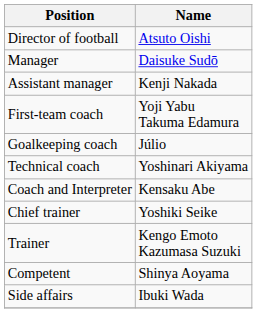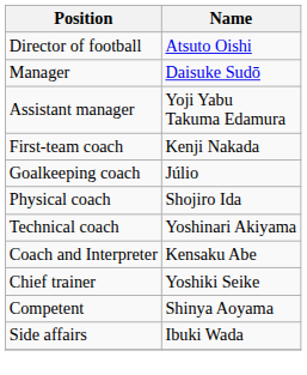 <table class="wikitable">
 <tr>
 <th>Position</th>
 <th>Name</th>
 </tr>
 <tr>
 <td>Director of football</td>
 <td><a href='#'>Atsuto Oishi</a></td>
 </tr>
 <tr>
 <td>Manager</td>
 <td><a href='#'>Daisuke Sudō</a></td>
 </tr>
 <tr>
 <td>Assistant manager</td>
-<td>Kenji Nakada</td>
+<td>Yoji Yabu <br> Takuma Edamura</td>
 </tr>
 <tr>
 <td>First-team coach</td>
-<td>Yoji Yabu <br> Takuma Edamura</td>
+<td>Kenji Nakada</td>
 </tr>
 <tr>
 <td>Goalkeeping coach</td>
 <td>Júlio</td>
+</tr>
+<tr>
+<td>Physical coach</td>
+<td>Shojiro Ida</td>
 </tr>
 <tr>
 <td>Technical coach</td>
 <td>Yoshinari Akiyama</td>
 </tr>
 <tr>
 <td>Coach and Interpreter</td>
 <td>Kensaku Abe</td>
 </tr>
 <tr>
 <td>Chief trainer</td>
 <td>Yoshiki Seike</td>
 </tr>
 <tr>
-<td>Trainer</td>
-<td>Kengo Emoto <br> Kazumasa Suzuki</td>
-</tr>
-<tr>
 <td>Competent</td>
 <td>Shinya Aoyama</td>
 </tr>
 <tr>
 <td>Side affairs</td>
 <td>Ibuki Wada</td>
 </tr>
 <tr>
 </tr>
 </table>
